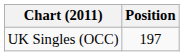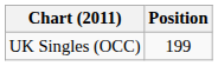 <table class="wikitable">
 <tr>
 <th>Chart (2011)</th>
 <th>Position</th>
 </tr>
 <tr>
 <td>UK Singles (OCC)</td>
-<td style="text-align:center;">197</td>
+<td style="text-align:center;">199</td>
 </tr>
 </table>
